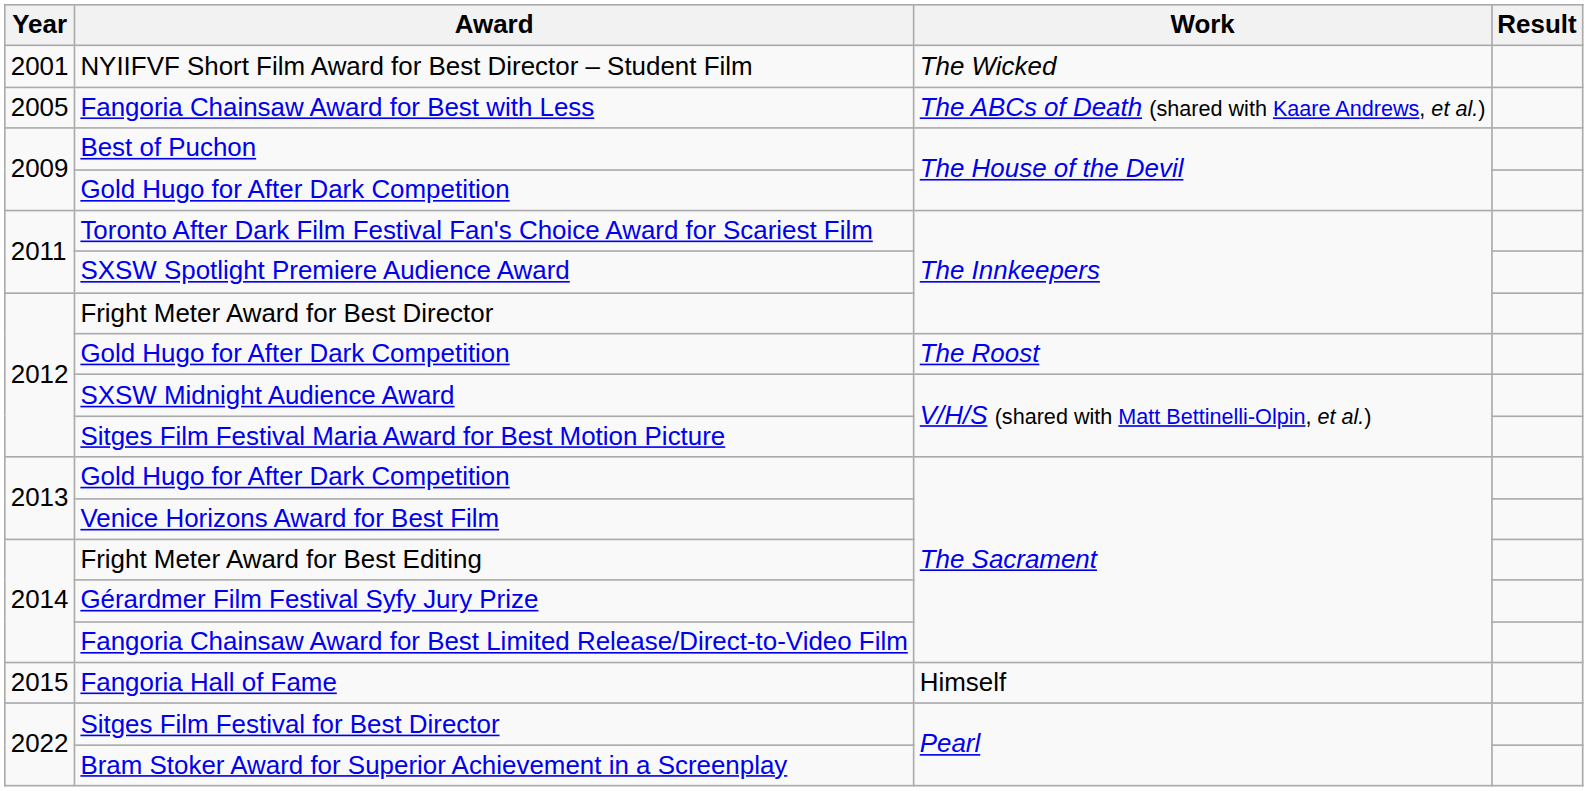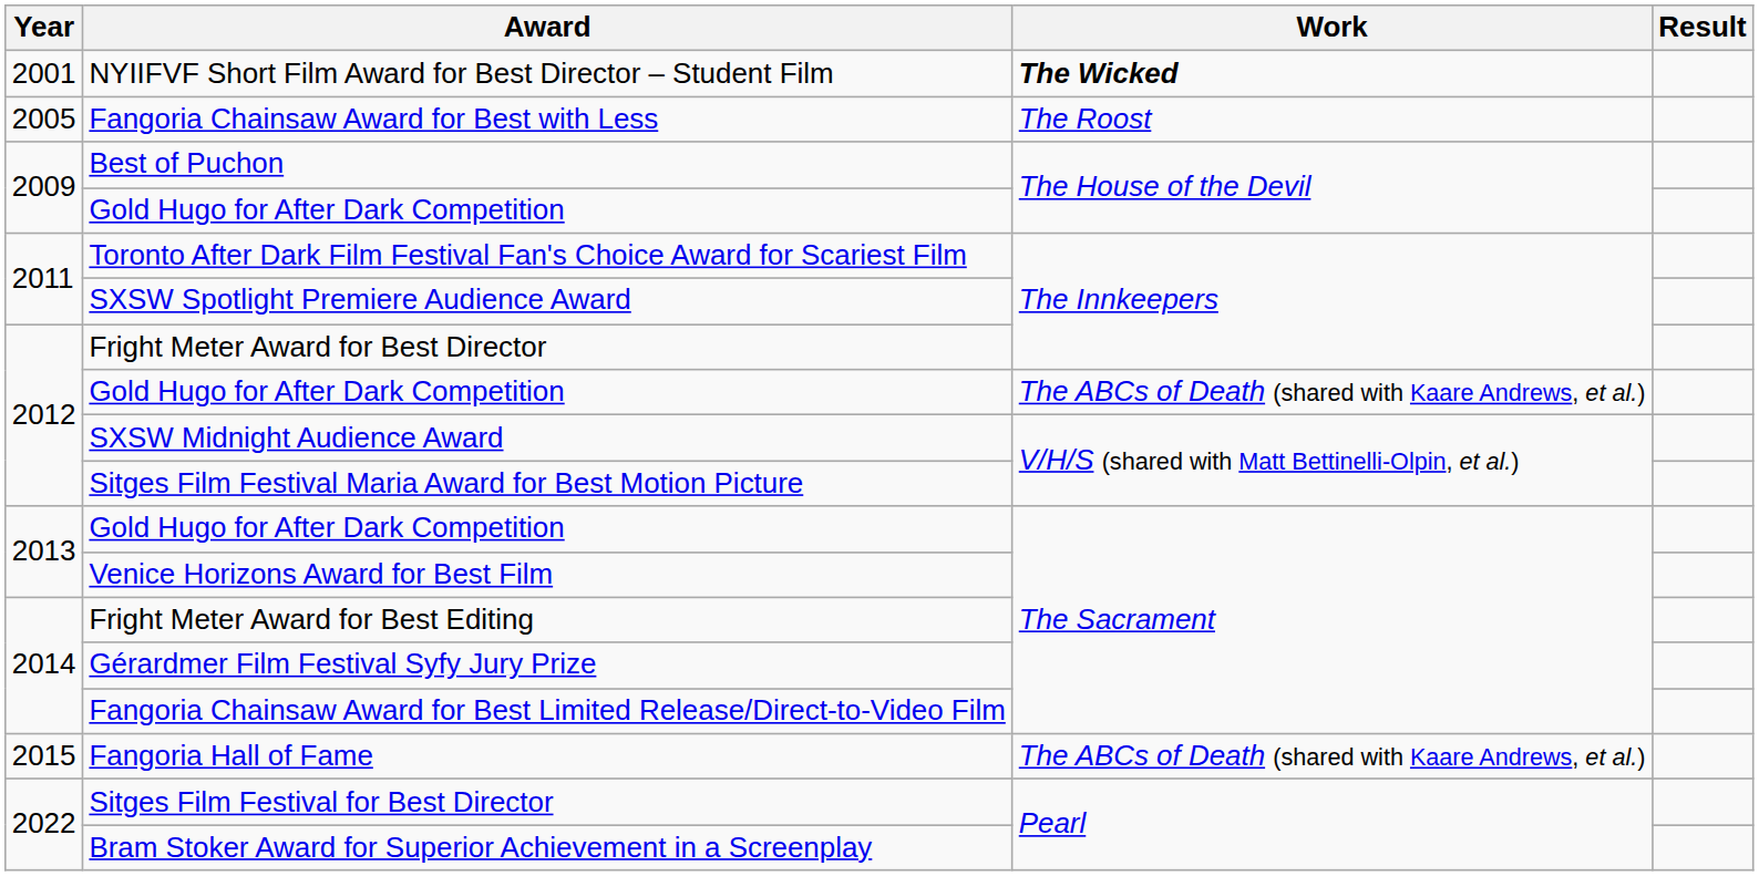 <table class="wikitable">
 <tr>
 <th>Year</th>
 <th>Award</th>
 <th>Work</th>
 <th>Result</th>
 </tr>
 <tr>
 <td>2001</td>
 <td>NYIIFVF Short Film Award for Best Director – Student Film</td>
-<td><em>The Wicked</em></td>
+<td><strong><em>The Wicked</em></strong></td>
 <td></td>
 </tr>
 <tr>
 <td>2005</td>
 <td><a href='#'>Fangoria Chainsaw Award for Best with Less</a></td>
-<td><em><a href='#'>The ABCs of Death</a></em> <small>(shared with <a href='#'>Kaare Andrews</a>, <em>et al.</em>)</small></td>
+<td><em><a href='#'>The Roost</a></em></td>
 <td></td>
 </tr>
 <tr>
 <td rowspan="2">2009</td>
 <td><a href='#'>Best of Puchon</a></td>
 <td rowspan="2"><em><a href='#'>The House of the Devil</a></em></td>
 <td></td>
 </tr>
 <tr>
 <td><a href='#'>Gold Hugo for After Dark Competition</a></td>
 <td></td>
 </tr>
 <tr>
 <td rowspan="2">2011</td>
 <td><a href='#'>Toronto After Dark Film Festival Fan's Choice Award for Scariest Film</a></td>
 <td rowspan="3"><em><a href='#'>The Innkeepers</a></em></td>
 <td></td>
 </tr>
 <tr>
 <td><a href='#'>SXSW Spotlight Premiere Audience Award</a></td>
 <td></td>
 </tr>
 <tr>
 <td rowspan="4">2012</td>
 <td>Fright Meter Award for Best Director</td>
 <td></td>
 </tr>
 <tr>
 <td><a href='#'>Gold Hugo for After Dark Competition</a></td>
-<td><em><a href='#'>The Roost</a></em></td>
+<td><em><a href='#'>The ABCs of Death</a></em> <small>(shared with <a href='#'>Kaare Andrews</a>, <em>et al.</em>)</small></td>
 <td></td>
 </tr>
 <tr>
 <td><a href='#'>SXSW Midnight Audience Award</a></td>
 <td rowspan="2"><em><a href='#'>V/H/S</a></em> <small>(shared with <a href='#'>Matt Bettinelli-Olpin</a>, <em>et al.</em>)</small></td>
 <td></td>
 </tr>
 <tr>
 <td><a href='#'>Sitges Film Festival Maria Award for Best Motion Picture</a></td>
 <td></td>
 </tr>
 <tr>
 <td rowspan="2">2013</td>
 <td><a href='#'>Gold Hugo for After Dark Competition</a></td>
 <td rowspan="5"><em><a href='#'>The Sacrament</a></em></td>
 <td></td>
 </tr>
 <tr>
 <td><a href='#'>Venice Horizons Award for Best Film</a></td>
 <td></td>
 </tr>
 <tr>
 <td rowspan="3">2014</td>
 <td>Fright Meter Award for Best Editing</td>
 <td></td>
 </tr>
 <tr>
 <td><a href='#'>Gérardmer Film Festival Syfy Jury Prize</a></td>
 <td></td>
 </tr>
 <tr>
 <td><a href='#'>Fangoria Chainsaw Award for Best Limited Release/Direct-to-Video Film</a></td>
 <td></td>
 </tr>
 <tr>
 <td>2015</td>
 <td><a href='#'>Fangoria Hall of Fame</a></td>
-<td>Himself</td>
+<td><em><a href='#'>The ABCs of Death</a></em> <small>(shared with <a href='#'>Kaare Andrews</a>, <em>et al.</em>)</small></td>
 <td></td>
 </tr>
 <tr>
 <td rowspan="2">2022</td>
 <td><a href='#'>Sitges Film Festival for Best Director</a></td>
 <td rowspan="2"><em><a href='#'>Pearl</a></em></td>
 <td></td>
 </tr>
 <tr>
 <td><a href='#'>Bram Stoker Award for Superior Achievement in a Screenplay</a></td>
 <td></td>
 </tr>
 </table>
